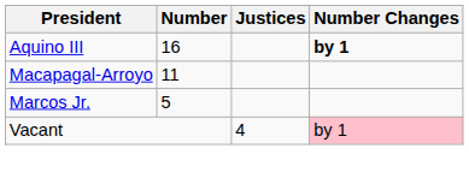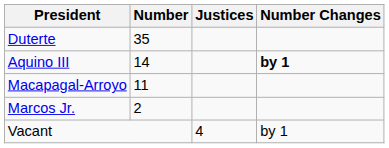 <table class="wikitable">
 <tr>
 <th>President</th>
 <th>Number<br></th>
 <th>Justices</th>
 <th>Number Changes</th>
 </tr>
 <tr>
+<td><a href='#'>Duterte</a></td>
+<td>35<br></td>
+<td></td>
+<td></td>
+</tr>
+<tr>
 <td><a href='#'>Aquino III</a></td>
-<td>16<br></td>
+<td>14<br></td>
 <td></td>
 <td><strong> by 1</strong></td>
 </tr>
 <tr>
 <td><a href='#'>Macapagal-Arroyo</a></td>
 <td>11<br></td>
 <td></td>
 <td></td>
 </tr>
 <tr>
 <td><a href='#'>Marcos Jr.</a></td>
-<td>5<br></td>
+<td>2<br></td>
 <td></td>
 <td></td>
 </tr>
 <tr>
 <td colspan=2>Vacant</td>
 <td>4<br></td>
-<td style="background: pink;"> by 1</td>
+<td> by 1</td>
 </tr>
 </table>
